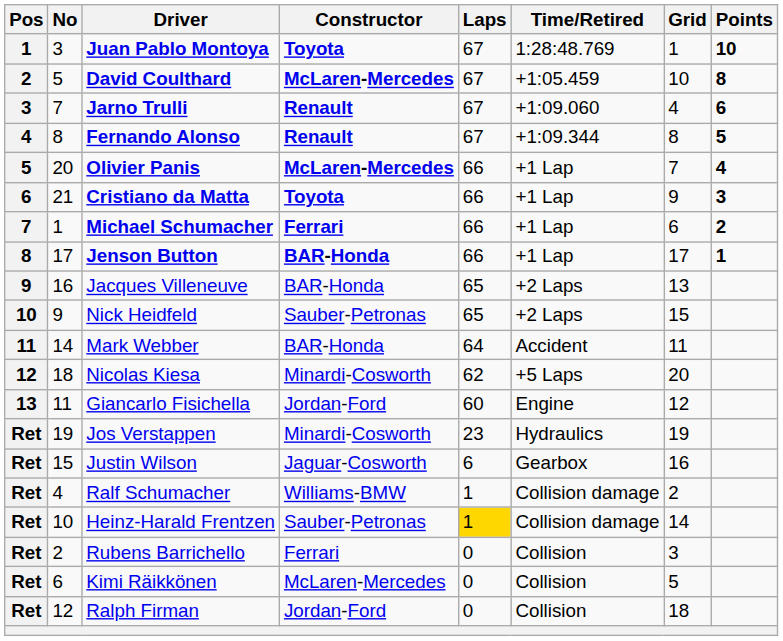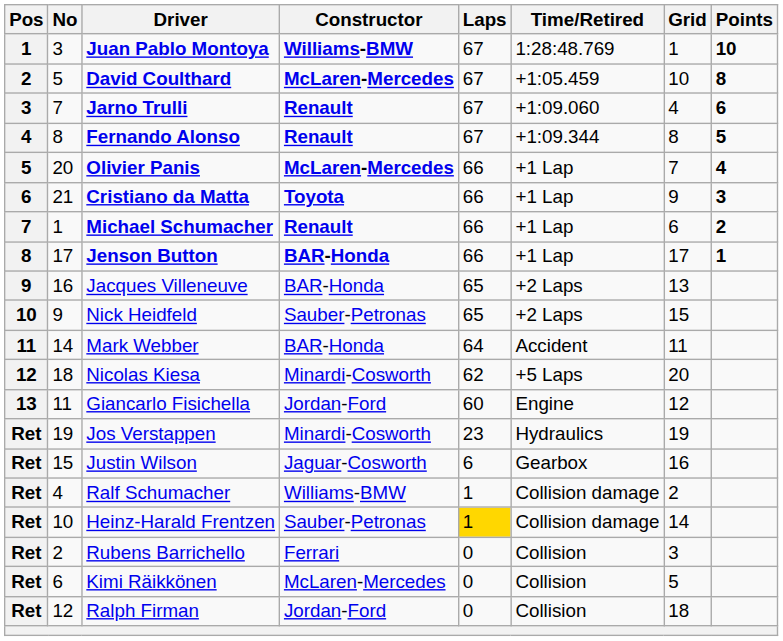 <table class="wikitable" style="font-size: 85%;">
 <tr>
 <th>Pos</th>
 <th>No</th>
 <th>Driver</th>
 <th>Constructor</th>
 <th>Laps</th>
 <th>Time/Retired</th>
 <th>Grid</th>
 <th>Points</th>
 </tr>
 <tr>
 <th>1</th>
 <td>3</td>
 <td> <strong><a href='#'>Juan Pablo Montoya</a></strong></td>
-<td><strong><a href='#'>Toyota</a></strong></td>
+<td><strong><a href='#'>Williams</a>-<a href='#'>BMW</a></strong></td>
 <td>67</td>
 <td>1:28:48.769</td>
 <td>1</td>
 <td><strong>10</strong></td>
 </tr>
 <tr>
 <th>2</th>
 <td>5</td>
 <td> <strong><a href='#'>David Coulthard</a></strong></td>
 <td><strong><a href='#'>McLaren</a>-<a href='#'>Mercedes</a></strong></td>
 <td>67</td>
 <td>+1:05.459</td>
 <td>10</td>
 <td><strong>8</strong></td>
 </tr>
 <tr>
 <th>3</th>
 <td>7</td>
 <td> <strong><a href='#'>Jarno Trulli</a></strong></td>
 <td><strong><a href='#'>Renault</a></strong></td>
 <td>67</td>
 <td>+1:09.060</td>
 <td>4</td>
 <td><strong>6</strong></td>
 </tr>
 <tr>
 <th>4</th>
 <td>8</td>
 <td> <strong><a href='#'>Fernando Alonso</a></strong></td>
 <td><strong><a href='#'>Renault</a></strong></td>
 <td>67</td>
 <td>+1:09.344</td>
 <td>8</td>
 <td><strong>5</strong></td>
 </tr>
 <tr>
 <th>5</th>
 <td>20</td>
 <td> <strong><a href='#'>Olivier Panis</a></strong></td>
 <td><strong><a href='#'>McLaren</a>-<a href='#'>Mercedes</a></strong></td>
 <td>66</td>
 <td>+1 Lap</td>
 <td>7</td>
 <td><strong>4</strong></td>
 </tr>
 <tr>
 <th>6</th>
 <td>21</td>
 <td> <strong><a href='#'>Cristiano da Matta</a></strong></td>
 <td><strong><a href='#'>Toyota</a></strong></td>
 <td>66</td>
 <td>+1 Lap</td>
 <td>9</td>
 <td><strong>3</strong></td>
 </tr>
 <tr>
 <th>7</th>
 <td>1</td>
 <td> <strong><a href='#'>Michael Schumacher</a></strong></td>
-<td><strong><a href='#'>Ferrari</a></strong></td>
+<td><strong><a href='#'>Renault</a></strong></td>
 <td>66</td>
 <td>+1 Lap</td>
 <td>6</td>
 <td><strong>2</strong></td>
 </tr>
 <tr>
 <th>8</th>
 <td>17</td>
 <td> <strong><a href='#'>Jenson Button</a></strong></td>
 <td><strong><a href='#'>BAR</a>-<a href='#'>Honda</a></strong></td>
 <td>66</td>
 <td>+1 Lap</td>
 <td>17</td>
 <td><strong>1</strong></td>
 </tr>
 <tr>
 <th>9</th>
 <td>16</td>
 <td> <a href='#'>Jacques Villeneuve</a></td>
 <td><a href='#'>BAR</a>-<a href='#'>Honda</a></td>
 <td>65</td>
 <td>+2 Laps</td>
 <td>13</td>
 <td> </td>
 </tr>
 <tr>
 <th>10</th>
 <td>9</td>
 <td> <a href='#'>Nick Heidfeld</a></td>
 <td><a href='#'>Sauber</a>-<a href='#'>Petronas</a></td>
 <td>65</td>
 <td>+2 Laps</td>
 <td>15</td>
 <td> </td>
 </tr>
 <tr>
 <th>11</th>
 <td>14</td>
 <td> <a href='#'>Mark Webber</a></td>
 <td><a href='#'>BAR</a>-<a href='#'>Honda</a></td>
 <td>64</td>
 <td>Accident</td>
 <td>11</td>
 <td> </td>
 </tr>
 <tr>
 <th>12</th>
 <td>18</td>
 <td> <a href='#'>Nicolas Kiesa</a></td>
 <td><a href='#'>Minardi</a>-<a href='#'>Cosworth</a></td>
 <td>62</td>
 <td>+5 Laps</td>
 <td>20</td>
 <td> </td>
 </tr>
 <tr>
 <th>13</th>
 <td>11</td>
 <td> <a href='#'>Giancarlo Fisichella</a></td>
 <td><a href='#'>Jordan</a>-<a href='#'>Ford</a></td>
 <td>60</td>
 <td>Engine</td>
 <td>12</td>
 <td> </td>
 </tr>
 <tr>
 <th>Ret</th>
 <td>19</td>
 <td> <a href='#'>Jos Verstappen</a></td>
 <td><a href='#'>Minardi</a>-<a href='#'>Cosworth</a></td>
 <td>23</td>
 <td>Hydraulics</td>
 <td>19</td>
 <td> </td>
 </tr>
 <tr>
 <th>Ret</th>
 <td>15</td>
 <td> <a href='#'>Justin Wilson</a></td>
 <td><a href='#'>Jaguar</a>-<a href='#'>Cosworth</a></td>
 <td>6</td>
 <td>Gearbox</td>
 <td>16</td>
 <td> </td>
 </tr>
 <tr>
 <th>Ret</th>
 <td>4</td>
 <td> <a href='#'>Ralf Schumacher</a></td>
 <td><a href='#'>Williams</a>-<a href='#'>BMW</a></td>
 <td>1</td>
 <td>Collision damage</td>
 <td>2</td>
 <td> </td>
 </tr>
 <tr>
 <th>Ret</th>
 <td>10</td>
 <td> <a href='#'>Heinz-Harald Frentzen</a></td>
 <td><a href='#'>Sauber</a>-<a href='#'>Petronas</a></td>
 <td style="background: gold;">1</td>
 <td>Collision damage</td>
 <td>14</td>
 <td> </td>
 </tr>
 <tr>
 <th>Ret</th>
 <td>2</td>
 <td> <a href='#'>Rubens Barrichello</a></td>
 <td><a href='#'>Ferrari</a></td>
 <td>0</td>
 <td>Collision</td>
 <td>3</td>
 <td> </td>
 </tr>
 <tr>
 <th>Ret</th>
 <td>6</td>
 <td> <a href='#'>Kimi Räikkönen</a></td>
 <td><a href='#'>McLaren</a>-<a href='#'>Mercedes</a></td>
 <td>0</td>
 <td>Collision</td>
 <td>5</td>
 <td> </td>
 </tr>
 <tr>
 <th>Ret</th>
 <td>12</td>
 <td> <a href='#'>Ralph Firman</a></td>
 <td><a href='#'>Jordan</a>-<a href='#'>Ford</a></td>
 <td>0</td>
 <td>Collision</td>
 <td>18</td>
 <td> </td>
 </tr>
 <tr>
 <th colspan="8"></th>
 </tr>
 </table>
